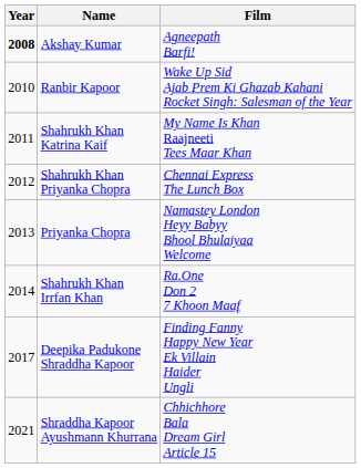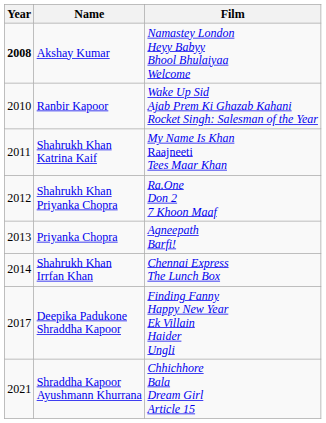 <table class="wikitable">
 <tr>
 <th>Year</th>
 <th>Name</th>
 <th>Film</th>
 </tr>
 <tr>
 <td><strong>2008</strong></td>
 <td><a href='#'>Akshay Kumar</a></td>
-<td><em><a href='#'>Agneepath</a></em> <br> <em><a href='#'>Barfi!</a></em></td>
+<td><em><a href='#'>Namastey London</a></em> <br> <em><a href='#'>Heyy Babyy</a></em> <br> <em><a href='#'>Bhool Bhulaiyaa</a></em> <br> <em><a href='#'>Welcome</a></em></td>
 </tr>
 <tr>
 <td>2010</td>
 <td><a href='#'>Ranbir Kapoor</a></td>
 <td><em><a href='#'>Wake Up Sid</a></em> <br> <em><a href='#'>Ajab Prem Ki Ghazab Kahani</a></em> <br> <em><a href='#'>Rocket Singh: Salesman of the Year</a></em></td>
 </tr>
 <tr>
 <td>2011</td>
 <td><a href='#'>Shahrukh Khan</a> <br> <a href='#'>Katrina Kaif</a></td>
 <td><em><a href='#'>My Name Is Khan</a></em> <br> <a href='#'>Raajneeti</a> <br> <em><a href='#'>Tees Maar Khan</a></em></td>
 </tr>
 <tr>
 <td>2012</td>
 <td><a href='#'>Shahrukh Khan</a> <br> <a href='#'>Priyanka Chopra</a></td>
-<td><em><a href='#'>Chennai Express</a></em> <br> <em><a href='#'>The Lunch Box</a></em></td>
+<td><em><a href='#'>Ra.One</a></em> <br> <em><a href='#'>Don 2</a></em> <br> <em><a href='#'>7 Khoon Maaf</a></em></td>
 </tr>
 <tr>
 <td>2013</td>
 <td><a href='#'>Priyanka Chopra</a></td>
-<td><em><a href='#'>Namastey London</a></em> <br> <em><a href='#'>Heyy Babyy</a></em> <br> <em><a href='#'>Bhool Bhulaiyaa</a></em> <br> <em><a href='#'>Welcome</a></em></td>
+<td><em><a href='#'>Agneepath</a></em> <br> <em><a href='#'>Barfi!</a></em></td>
 </tr>
 <tr>
 <td>2014</td>
 <td><a href='#'>Shahrukh Khan</a> <br> <a href='#'>Irrfan Khan</a></td>
-<td><em><a href='#'>Ra.One</a></em> <br> <em><a href='#'>Don 2</a></em> <br> <em><a href='#'>7 Khoon Maaf</a></em></td>
+<td><em><a href='#'>Chennai Express</a></em> <br> <em><a href='#'>The Lunch Box</a></em></td>
 </tr>
 <tr>
 <td>2017</td>
 <td><a href='#'>Deepika Padukone</a> <br> <a href='#'>Shraddha Kapoor</a></td>
 <td><em><a href='#'>Finding Fanny</a></em> <br> <em><a href='#'>Happy New Year</a></em> <br> <em><a href='#'>Ek Villain</a></em> <br> <em><a href='#'>Haider</a></em> <br> <em><a href='#'>Ungli</a></em></td>
 </tr>
 <tr>
 <td>2021</td>
 <td><a href='#'>Shraddha Kapoor</a><br><a href='#'>Ayushmann Khurrana</a></td>
 <td><em><a href='#'>Chhichhore</a></em><br><em><a href='#'>Bala</a></em><br><em><a href='#'>Dream Girl</a></em><br><em><a href='#'>Article 15</a></em></td>
 </tr>
 </table>
